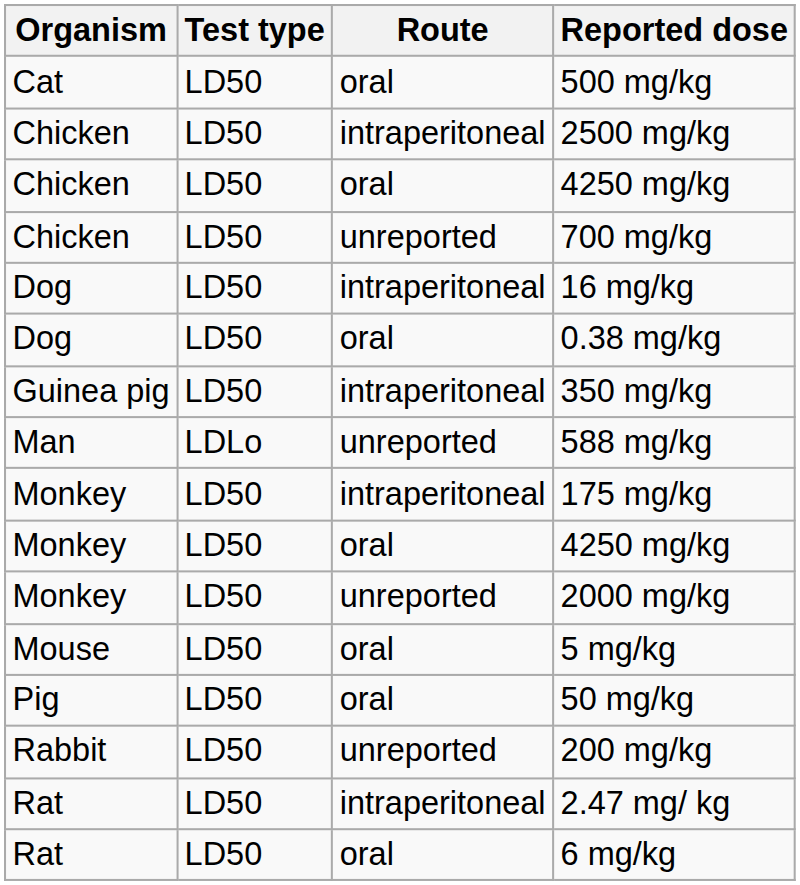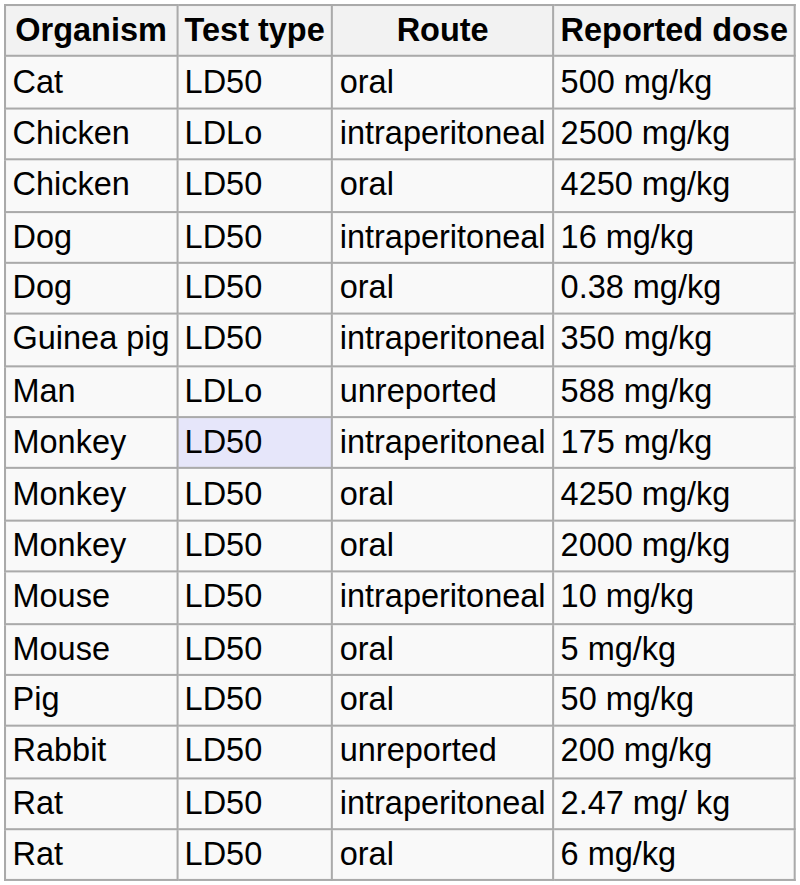 <table class="wikitable">
 <tr>
 <th>Organism</th>
 <th>Test type</th>
 <th>Route</th>
 <th>Reported dose</th>
 </tr>
 <tr>
 <td>Cat</td>
 <td>LD50</td>
 <td>oral</td>
 <td>500 mg/kg</td>
 </tr>
 <tr>
 <td>Chicken</td>
-<td>LD50</td>
+<td>LDLo</td>
 <td>intraperitoneal</td>
 <td>2500 mg/kg</td>
 </tr>
 <tr>
 <td>Chicken</td>
 <td>LD50</td>
 <td>oral</td>
 <td>4250 mg/kg</td>
-</tr>
-<tr>
-<td>Chicken</td>
-<td>LD50</td>
-<td>unreported</td>
-<td>700 mg/kg</td>
 </tr>
 <tr>
 <td>Dog</td>
 <td>LD50</td>
 <td>intraperitoneal</td>
 <td>16 mg/kg</td>
 </tr>
 <tr>
 <td>Dog</td>
 <td>LD50</td>
 <td>oral</td>
 <td>0.38 mg/kg</td>
 </tr>
 <tr>
 <td>Guinea pig</td>
 <td>LD50</td>
 <td>intraperitoneal</td>
 <td>350 mg/kg</td>
 </tr>
 <tr>
 <td>Man</td>
 <td>LDLo</td>
 <td>unreported</td>
 <td>588 mg/kg</td>
 </tr>
 <tr>
 <td>Monkey</td>
-<td>LD50</td>
+<td style="background: lavender;">LD50</td>
 <td>intraperitoneal</td>
 <td>175 mg/kg</td>
 </tr>
 <tr>
 <td>Monkey</td>
 <td>LD50</td>
 <td>oral</td>
 <td>4250 mg/kg</td>
 </tr>
 <tr>
 <td>Monkey</td>
 <td>LD50</td>
-<td>unreported</td>
+<td>oral</td>
 <td>2000 mg/kg</td>
+</tr>
+<tr>
+<td>Mouse</td>
+<td>LD50</td>
+<td>intraperitoneal</td>
+<td>10 mg/kg</td>
 </tr>
 <tr>
 <td>Mouse</td>
 <td>LD50</td>
 <td>oral</td>
 <td>5 mg/kg</td>
 </tr>
 <tr>
 <td>Pig</td>
 <td>LD50</td>
 <td>oral</td>
 <td>50 mg/kg</td>
 </tr>
 <tr>
 <td>Rabbit</td>
 <td>LD50</td>
 <td>unreported</td>
 <td>200 mg/kg</td>
 </tr>
 <tr>
 <td>Rat</td>
 <td>LD50</td>
 <td>intraperitoneal</td>
 <td>2.47 mg/ kg</td>
 </tr>
 <tr>
 <td>Rat</td>
 <td>LD50</td>
 <td>oral</td>
 <td>6 mg/kg</td>
 </tr>
 </table>
